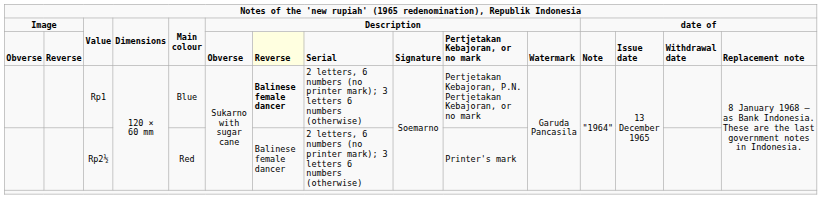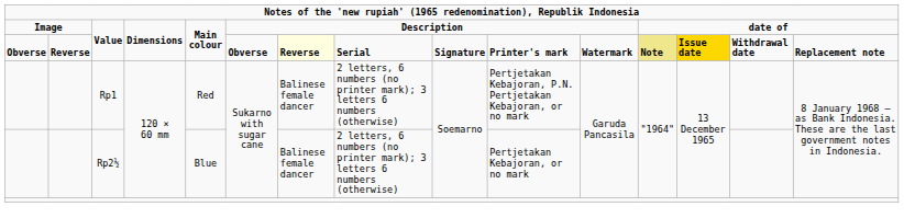 <table class="wikitable" >
 <tr style="text-align:center; font-weight:bold; vertical-align:bottom;">
 <td colspan="15">Notes of the 'new rupiah' (1965 redenomination), Republik Indonesia</td>
 </tr>
 <tr style="text-align:center; font-weight:bold;">
 <td colspan="2" style="vertical-align:bottom;">Image</td>
 <td rowspan="2">Value</td>
 <td rowspan="2">Dimensions</td>
 <td rowspan="2">Main colour</td>
 <td colspan="6" style="vertical-align:bottom;">Description</td>
 <td colspan="4" style="vertical-align:bottom;">date of</td>
 </tr>
 <tr style="vertical-align:bottom; font-weight:bold;">
 <td>Obverse</td>
 <td>Reverse</td>
 <td>Obverse</td>
 <td style="background: lightyellow;">Reverse</td>
 <td>Serial</td>
 <td>Signature</td>
-<td>Pertjetakan Kebajoran, or no mark</td>
+<td>Printer's mark</td>
 <td>Watermark</td>
-<td>Note</td>
-<td>Issue date</td>
+<td style="background: khaki;">Note</td>
+<td style="background: gold;">Issue date</td>
 <td>Withdrawal date</td>
 <td>Replacement note</td>
 </tr>
 <tr>
 <td style="font-weight:bold; vertical-align:bottom;"></td>
 <td style="font-weight:bold; vertical-align:bottom;"></td>
 <td style="text-align:center;">Rp1</td>
 <td rowspan="2" style="text-align:center;">120  × 60 mm</td>
-<td style="text-align:center;">Blue</td>
+<td style="text-align:center;">Red</td>
 <td rowspan="2" style="text-align:center;">Sukarno with sugar cane</td>
-<td><strong>Balinese female dancer</strong></td>
+<td>Balinese female dancer</td>
 <td>2 letters, 6 numbers (no printer mark); 3 letters 6 numbers (otherwise)</td>
 <td rowspan="2" style="text-align:center;">Soemarno</td>
 <td>Pertjetakan Kebajoran, P.N. Pertjetakan Kebajoran, or no mark</td>
 <td rowspan="2" style="text-align:center;">Garuda Pancasila</td>
 <td rowspan="2" style="text-align:center;">"1964"</td>
 <td rowspan="2" style="text-align:center;">13 December 1965</td>
 <td style="vertical-align:bottom;"> </td>
 <td rowspan="2" style="text-align:center;">8 January 1968 – as Bank Indonesia. These are the last government notes in Indonesia.</td>
 </tr>
 <tr>
 <td style="font-weight:bold; vertical-align:bottom;"></td>
 <td style="font-weight:bold; vertical-align:bottom;"></td>
 <td style="text-align:center;">Rp2½</td>
-<td style="text-align:center;">Red</td>
+<td style="text-align:center;">Blue</td>
 <td>Balinese female dancer</td>
 <td>2 letters, 6 numbers (no printer mark); 3 letters 6 numbers (otherwise)</td>
-<td>Printer's mark</td>
+<td>Pertjetakan Kebajoran, or no mark</td>
 <td style="text-align:center;"> </td>
 </tr>
 <tr>
 <td colspan="15" style="text-align:center; vertical-align:bottom;"></td>
 </tr>
 </table>
